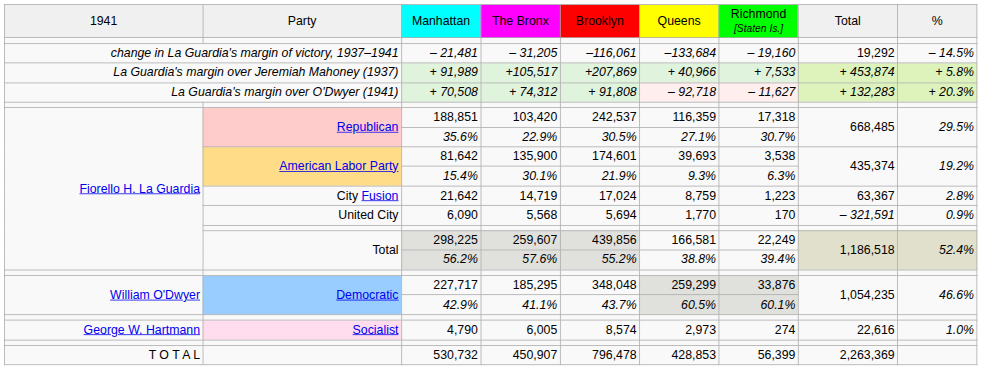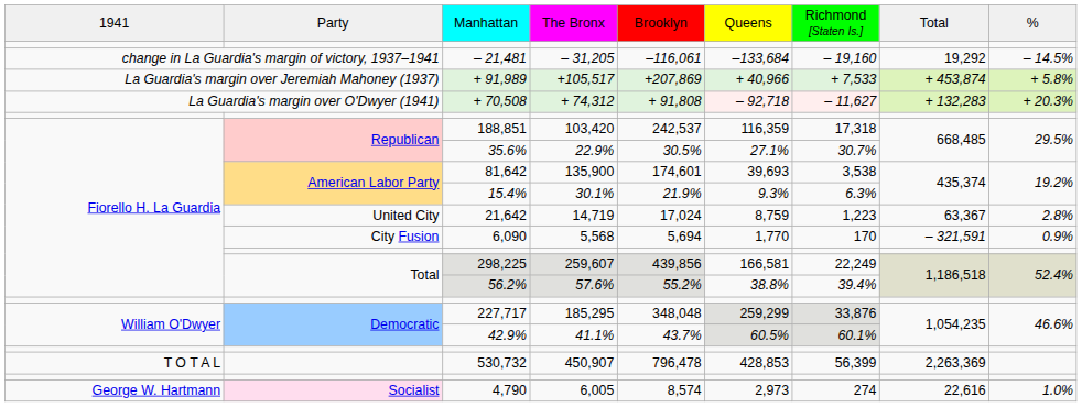 <table class="wikitable" style="width:100%; text-align:right;">
 <tr style="text-align:center;">
 <td style="width:20%; background:#f0f0f0;">1941</td>
 <td style="width:20%; background:#f0f0f0;">Party</td>
 <td style="width:8%; background:aqua;">Manhattan</td>
 <td style="width:8%; background:magenta;">The Bronx</td>
 <td style="width:8%; background:red;">Brooklyn</td>
 <td style="width:8%; background:yellow;">Queens</td>
 <td style="width:8%; background:lime;">Richmond <small><em>[Staten Is.]</em></small></td>
 <td style="width:10%; background:#f0f0f0;">Total</td>
 <td style="width:8%; background:#f0f0f0;">%</td>
 </tr>
 <tr>
 <td></td>
 <td></td>
 <td></td>
 <td></td>
 <td></td>
 <td></td>
 <td></td>
 <td></td>
 <td></td>
 </tr>
 <tr>
 <td colspan="2"><em>change in La Guardia's margin of victory, 1937–1941</em></td>
 <td><em>– 21,481</em></td>
 <td><em>– 31,205</em></td>
 <td><em>–116,061</em></td>
 <td><em>–133,684</em></td>
 <td><em>– 19,160</em></td>
 <td>19,292</td>
 <td><em>– 14.5%</em></td>
 </tr>
 <tr>
 <td colspan="2"><em>La Guardia's margin over Jeremiah Mahoney (1937)</em></td>
 <td style="background:#e0f3dd;"><em>+ 91,989</em></td>
 <td style="background:#e0f3dd;"><em>+105,517</em></td>
 <td style="background:#e0f3dd;"><em>+207,869</em></td>
 <td style="background:#e0f3dd;"><em>+ 40,966</em></td>
 <td style="background:#e0f3dd;"><em>+ 7,533</em></td>
 <td style="background:#ddf3bb;"><em>+ 453,874</em></td>
 <td style="background:#ddf3bb;"><em>+ 5.8%</em></td>
 </tr>
 <tr>
 <td colspan="2"><em>La Guardia's margin over O'Dwyer (1941)</em></td>
 <td style="background:#e0f3dd;"><em>+ 70,508</em></td>
 <td style="background:#e0f3dd;"><em>+ 74,312</em></td>
 <td style="background:#e0f3dd;"><em>+ 91,808</em></td>
 <td style="background:#fee;"><em>– 92,718</em></td>
 <td style="background:#fee;"><em>– 11,627</em></td>
 <td style="background:#ddf3bb;"><em>+ 132,283</em></td>
 <td style="background:#ddf3bb;"><em>+ 20.3%</em></td>
 </tr>
 <tr>
 <td></td>
 <td></td>
 <td></td>
 <td></td>
 <td></td>
 <td></td>
 <td></td>
 <td></td>
 <td></td>
 </tr>
 <tr>
 <td rowspan="9"><a href='#'>Fiorello H. La Guardia</a></td>
 <td rowspan="2" style="background:#fcc;"><a href='#'>Republican</a></td>
 <td>188,851</td>
 <td>103,420</td>
 <td>242,537</td>
 <td>116,359</td>
 <td>17,318</td>
 <td rowspan="2">668,485</td>
 <td rowspan="2"><em>29.5%</em></td>
 </tr>
 <tr>
 <td><em>35.6%</em></td>
 <td><em>22.9%</em></td>
 <td><em>30.5%</em></td>
 <td><em>27.1%</em></td>
 <td><em>30.7%</em></td>
 </tr>
 <tr>
 <td rowspan="2" style="background:#ffdd88;"><a href='#'>American Labor Party</a></td>
 <td>81,642</td>
 <td>135,900</td>
 <td>174,601</td>
 <td>39,693</td>
 <td>3,538</td>
 <td rowspan="2">435,374</td>
 <td rowspan="2"><em>19.2%</em></td>
 </tr>
 <tr>
 <td><em>15.4%</em></td>
 <td><em>30.1%</em></td>
 <td><em>21.9%</em></td>
 <td><em>9.3%</em></td>
 <td><em>6.3%</em></td>
 </tr>
 <tr>
-<td>City <a href='#'>Fusion</a></td>
+<td>United City</td>
 <td>21,642</td>
 <td>14,719</td>
 <td>17,024</td>
 <td>8,759</td>
 <td>1,223</td>
 <td>63,367</td>
 <td><em>2.8%</em></td>
 </tr>
 <tr>
-<td>United City</td>
+<td>City <a href='#'>Fusion</a></td>
 <td>6,090</td>
 <td>5,568</td>
 <td>5,694</td>
 <td>1,770</td>
 <td>170</td>
 <td><em>– 321,591</em></td>
 <td><em>0.9%</em></td>
 </tr>
 <tr>
 <td></td>
 <td></td>
 <td></td>
 <td></td>
 <td></td>
 <td></td>
 <td></td>
 </tr>
 <tr>
 <td rowspan="2">Total</td>
 <td style="background:#e0e0dd;">298,225</td>
 <td style="background:#e0e0dd;">259,607</td>
 <td style="background:#e0e0dd;">439,856</td>
 <td>166,581</td>
 <td>22,249</td>
 <td rowspan="2" style="background:#e0e0cc;">1,186,518</td>
 <td rowspan="2" style="background:#e0e0cc;"><em>52.4%</em></td>
 </tr>
 <tr>
 <td style="background:#e0e0dd;"><em>56.2%</em></td>
 <td style="background:#e0e0dd;"><em>57.6%</em></td>
 <td style="background:#e0e0dd;"><em>55.2%</em></td>
 <td><em>38.8%</em></td>
 <td><em>39.4%</em></td>
 </tr>
 <tr>
 <td></td>
 <td></td>
 <td></td>
 <td></td>
 <td></td>
 <td></td>
 <td></td>
 <td></td>
 </tr>
 <tr>
 <td rowspan="2"><a href='#'>William O'Dwyer</a></td>
 <td rowspan="2" style="background:#9cf;"><a href='#'>Democratic</a></td>
 <td>227,717</td>
 <td>185,295</td>
 <td>348,048</td>
 <td style="background:#e0e0dd;">259,299</td>
 <td style="background:#e0e0dd;">33,876</td>
 <td rowspan="2">1,054,235</td>
 <td rowspan="2"><em>46.6%</em></td>
 </tr>
 <tr>
 <td><em>42.9%</em></td>
 <td><em>41.1%</em></td>
 <td><em>43.7%</em></td>
 <td style="background:#e0e0dd;"><em>60.5%</em></td>
 <td style="background:#e0e0dd;"><em>60.1%</em></td>
 </tr>
 <tr>
 <td></td>
 <td></td>
 <td></td>
 <td></td>
 <td></td>
 <td></td>
 <td></td>
 <td></td>
 </tr>
 <tr>
-<td> <a href='#'>George W. Hartmann</a></td>
-<td style="background:#fde;"><a href='#'>Socialist</a></td>
-<td>4,790</td>
-<td>6,005</td>
-<td>8,574</td>
-<td>2,973</td>
-<td>274</td>
-<td>22,616</td>
-<td><em>1.0%</em></td>
+<td>T O T A L</td>
+<td></td>
+<td>530,732</td>
+<td>450,907</td>
+<td>796,478</td>
+<td>428,853</td>
+<td>56,399</td>
+<td>2,263,369</td>
+<td></td>
 </tr>
 <tr>
 <td></td>
 <td></td>
 <td></td>
 <td></td>
 <td></td>
 <td></td>
 <td></td>
 <td></td>
 </tr>
 <tr>
-<td>T O T A L</td>
-<td></td>
-<td>530,732</td>
-<td>450,907</td>
-<td>796,478</td>
-<td>428,853</td>
-<td>56,399</td>
-<td>2,263,369</td>
-<td></td>
+<td> <a href='#'>George W. Hartmann</a></td>
+<td style="background:#fde;"><a href='#'>Socialist</a></td>
+<td>4,790</td>
+<td>6,005</td>
+<td>8,574</td>
+<td>2,973</td>
+<td>274</td>
+<td>22,616</td>
+<td><em>1.0%</em></td>
 </tr>
 </table>
